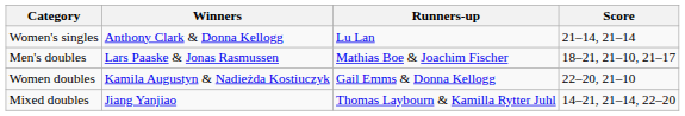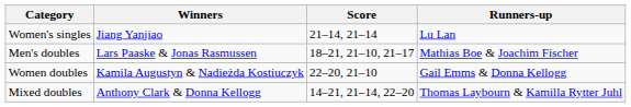 <table class=wikitable style="margin:auto">
 <tr>
 <th>Category</th>
 <th>Winners</th>
+<th>Score</th>
 <th>Runners-up</th>
-<th>Score</th>
 </tr>
 <tr>
 <td>Women's singles</td>
-<td> <a href='#'>Anthony Clark</a> & <a href='#'>Donna Kellogg</a></td>
+<td> <a href='#'>Jiang Yanjiao</a></td>
+<td>21–14, 21–14</td>
 <td> <a href='#'>Lu Lan</a></td>
-<td>21–14, 21–14</td>
 </tr>
 <tr>
 <td>Men's doubles</td>
 <td> <a href='#'>Lars Paaske</a> & <a href='#'>Jonas Rasmussen</a></td>
+<td>18–21, 21–10, 21–17</td>
 <td> <a href='#'>Mathias Boe</a> & <a href='#'>Joachim Fischer</a></td>
-<td>18–21, 21–10, 21–17</td>
 </tr>
 <tr>
 <td>Women doubles</td>
 <td> <a href='#'>Kamila Augustyn</a> & <a href='#'>Nadieżda Kostiuczyk</a></td>
+<td>22–20, 21–10</td>
 <td> <a href='#'>Gail Emms</a> & <a href='#'>Donna Kellogg</a></td>
-<td>22–20, 21–10</td>
 </tr>
 <tr>
 <td>Mixed doubles</td>
-<td> <a href='#'>Jiang Yanjiao</a></td>
+<td> <a href='#'>Anthony Clark</a> & <a href='#'>Donna Kellogg</a></td>
+<td>14–21, 21–14, 22–20</td>
 <td> <a href='#'>Thomas Laybourn</a> & <a href='#'>Kamilla Rytter Juhl</a></td>
-<td>14–21, 21–14, 22–20</td>
 </tr>
 </table>
